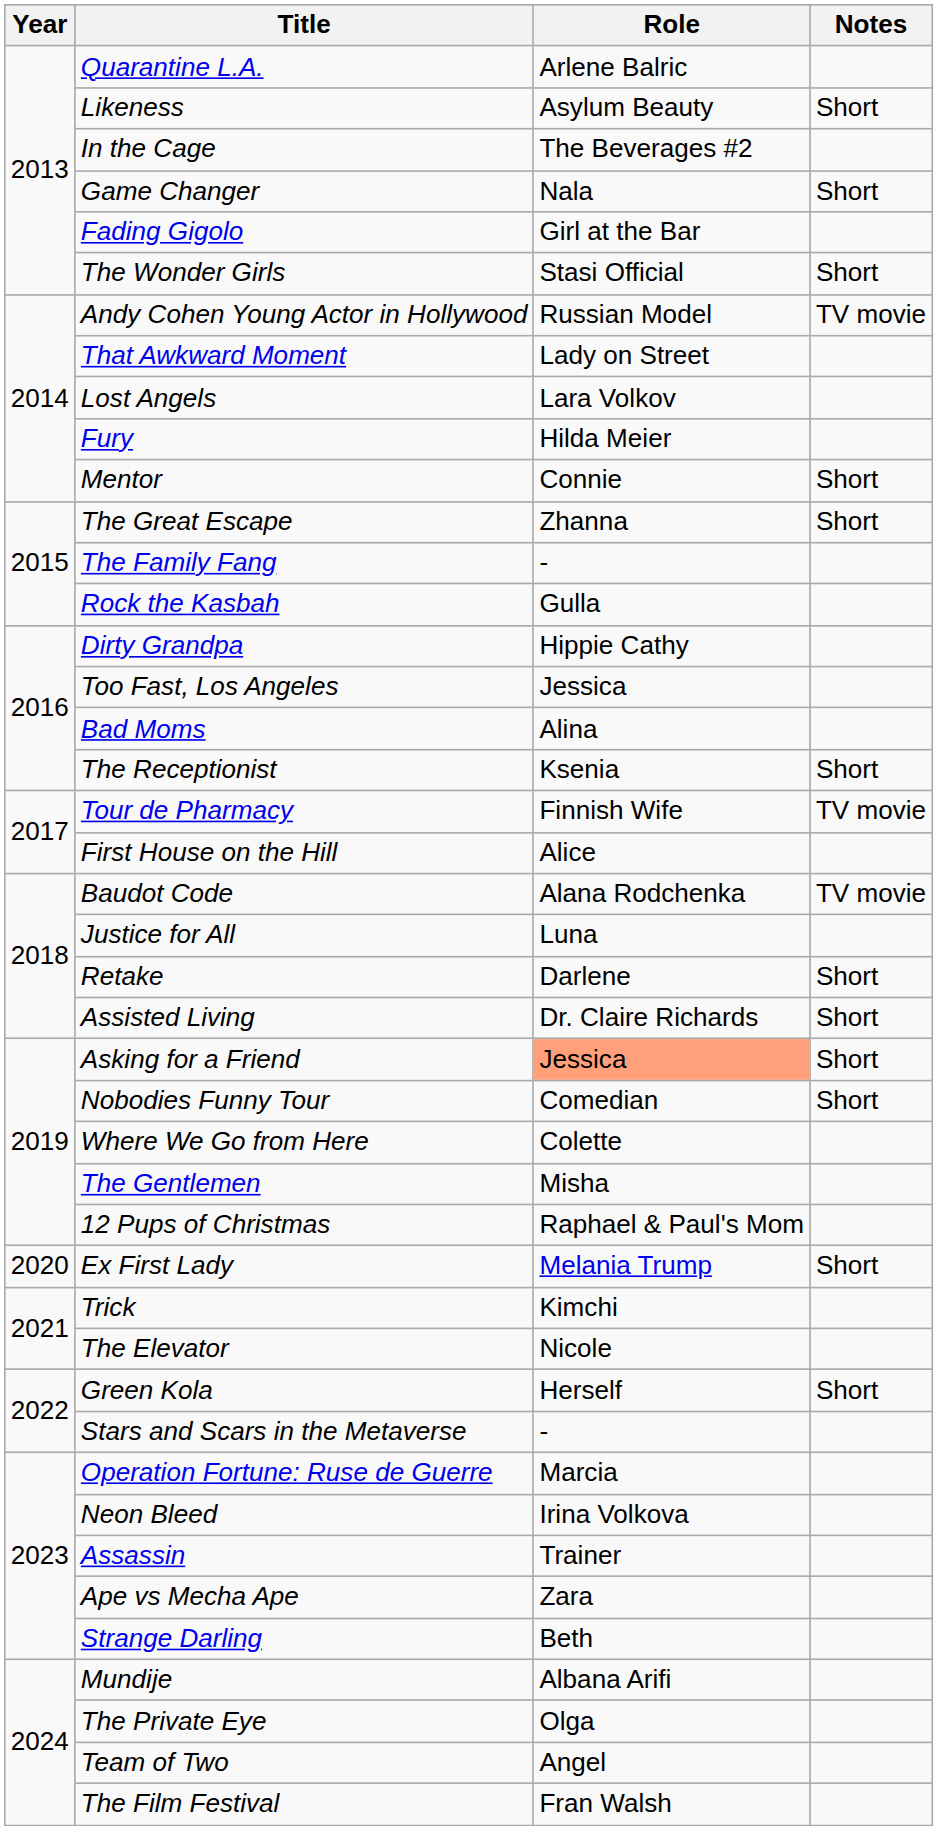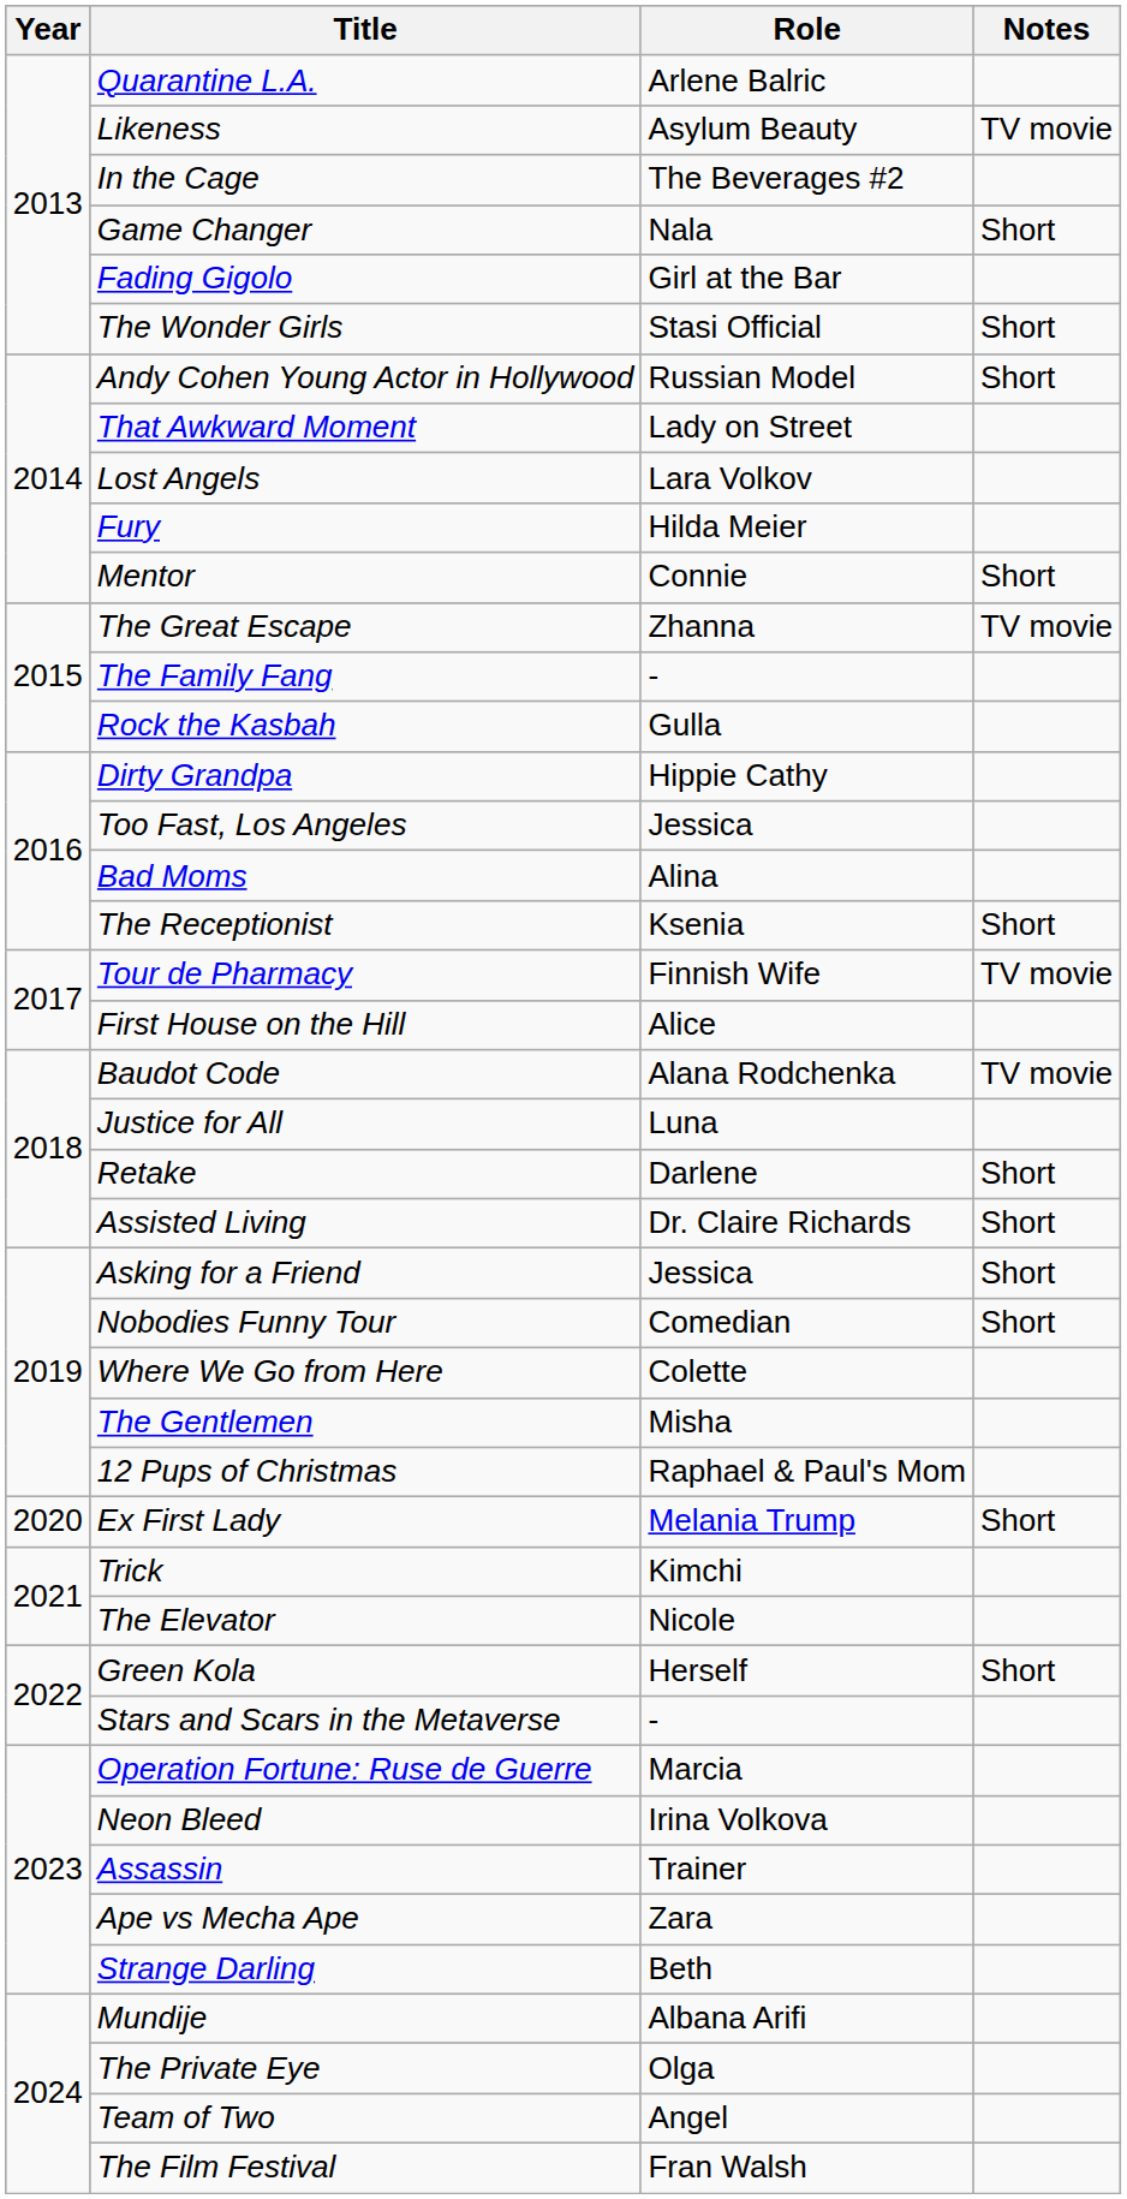 <table class="wikitable plainrowheaders sortable" style="margin-right: 0;">
 <tr>
 <th>Year</th>
 <th>Title</th>
 <th>Role</th>
 <th>Notes</th>
 </tr>
 <tr>
 <td rowspan=6>2013</td>
 <td><em><a href='#'>Quarantine L.A.</a></em></td>
 <td>Arlene Balric</td>
 <td></td>
 </tr>
 <tr>
 <td><em>Likeness</em></td>
 <td>Asylum Beauty</td>
-<td>Short</td>
+<td>TV movie</td>
 </tr>
 <tr>
 <td><em>In the Cage</em></td>
 <td>The Beverages #2</td>
 <td></td>
 </tr>
 <tr>
 <td><em>Game Changer</em></td>
 <td>Nala</td>
 <td>Short</td>
 </tr>
 <tr>
 <td><em><a href='#'>Fading Gigolo</a></em></td>
 <td>Girl at the Bar</td>
 <td></td>
 </tr>
 <tr>
 <td><em>The Wonder Girls</em></td>
 <td>Stasi Official</td>
 <td>Short</td>
 </tr>
 <tr>
 <td rowspan=5>2014</td>
 <td><em>Andy Cohen Young Actor in Hollywood</em></td>
 <td>Russian Model</td>
-<td>TV movie</td>
+<td>Short</td>
 </tr>
 <tr>
 <td><em><a href='#'>That Awkward Moment</a></em></td>
 <td>Lady on Street</td>
 <td></td>
 </tr>
 <tr>
 <td><em>Lost Angels</em></td>
 <td>Lara Volkov</td>
 <td></td>
 </tr>
 <tr>
 <td><em><a href='#'>Fury</a></em></td>
 <td>Hilda Meier</td>
 <td></td>
 </tr>
 <tr>
 <td><em>Mentor</em></td>
 <td>Connie</td>
 <td>Short</td>
 </tr>
 <tr>
 <td rowspan=3>2015</td>
 <td><em>The Great Escape</em></td>
 <td>Zhanna</td>
-<td>Short</td>
+<td>TV movie</td>
 </tr>
 <tr>
 <td><em><a href='#'>The Family Fang</a></em></td>
 <td>-</td>
 <td></td>
 </tr>
 <tr>
 <td><em><a href='#'>Rock the Kasbah</a></em></td>
 <td>Gulla</td>
 <td></td>
 </tr>
 <tr>
 <td rowspan=4>2016</td>
 <td><em><a href='#'>Dirty Grandpa</a></em></td>
 <td>Hippie Cathy</td>
 <td></td>
 </tr>
 <tr>
 <td><em>Too Fast, Los Angeles</em></td>
 <td>Jessica</td>
 <td></td>
 </tr>
 <tr>
 <td><em><a href='#'>Bad Moms</a></em></td>
 <td>Alina</td>
 <td></td>
 </tr>
 <tr>
 <td><em>The Receptionist</em></td>
 <td>Ksenia</td>
 <td>Short</td>
 </tr>
 <tr>
 <td rowspan=2>2017</td>
 <td><em><a href='#'>Tour de Pharmacy</a></em></td>
 <td>Finnish Wife</td>
 <td>TV movie</td>
 </tr>
 <tr>
 <td><em>First House on the Hill</em></td>
 <td>Alice</td>
 <td></td>
 </tr>
 <tr>
 <td rowspan=4>2018</td>
 <td><em>Baudot Code</em></td>
 <td>Alana Rodchenka</td>
 <td>TV movie</td>
 </tr>
 <tr>
 <td><em>Justice for All</em></td>
 <td>Luna</td>
 <td></td>
 </tr>
 <tr>
 <td><em>Retake</em></td>
 <td>Darlene</td>
 <td>Short</td>
 </tr>
 <tr>
 <td><em>Assisted Living</em></td>
 <td>Dr. Claire Richards</td>
 <td>Short</td>
 </tr>
 <tr>
 <td rowspan=5>2019</td>
 <td><em>Asking for a Friend</em></td>
-<td style="background: lightsalmon;">Jessica</td>
+<td>Jessica</td>
 <td>Short</td>
 </tr>
 <tr>
 <td><em>Nobodies Funny Tour</em></td>
 <td>Comedian</td>
 <td>Short</td>
 </tr>
 <tr>
 <td><em>Where We Go from Here</em></td>
 <td>Colette</td>
 <td></td>
 </tr>
 <tr>
 <td><em><a href='#'>The Gentlemen</a></em></td>
 <td>Misha</td>
 <td></td>
 </tr>
 <tr>
 <td><em>12 Pups of Christmas</em></td>
 <td>Raphael & Paul's Mom</td>
 <td></td>
 </tr>
 <tr>
 <td>2020</td>
 <td><em>Ex First Lady</em></td>
 <td><a href='#'>Melania Trump</a></td>
 <td>Short</td>
 </tr>
 <tr>
 <td rowspan=2>2021</td>
 <td><em>Trick</em></td>
 <td>Kimchi</td>
 <td></td>
 </tr>
 <tr>
 <td><em>The Elevator</em></td>
 <td>Nicole</td>
 <td></td>
 </tr>
 <tr>
 <td rowspan=2>2022</td>
 <td><em>Green Kola</em></td>
 <td>Herself</td>
 <td>Short</td>
 </tr>
 <tr>
 <td><em>Stars and Scars in the Metaverse</em></td>
 <td>-</td>
 <td></td>
 </tr>
 <tr>
 <td rowspan=5>2023</td>
 <td><em><a href='#'>Operation Fortune: Ruse de Guerre</a></em></td>
 <td>Marcia</td>
 <td></td>
 </tr>
 <tr>
 <td><em>Neon Bleed</em></td>
 <td>Irina Volkova</td>
 <td></td>
 </tr>
 <tr>
 <td><em><a href='#'>Assassin</a></em></td>
 <td>Trainer</td>
 <td></td>
 </tr>
 <tr>
 <td><em>Ape vs Mecha Ape</em></td>
 <td>Zara</td>
 <td></td>
 </tr>
 <tr>
 <td><em><a href='#'>Strange Darling</a></em></td>
 <td>Beth</td>
 <td></td>
 </tr>
 <tr>
 <td rowspan=4>2024</td>
 <td><em>Mundije</em></td>
 <td>Albana Arifi</td>
 <td></td>
 </tr>
 <tr>
 <td><em>The Private Eye</em></td>
 <td>Olga</td>
 <td></td>
 </tr>
 <tr>
 <td><em>Team of Two</em></td>
 <td>Angel</td>
 <td></td>
 </tr>
 <tr>
 <td><em>The Film Festival</em></td>
 <td>Fran Walsh</td>
 <td></td>
 </tr>
 </table>
